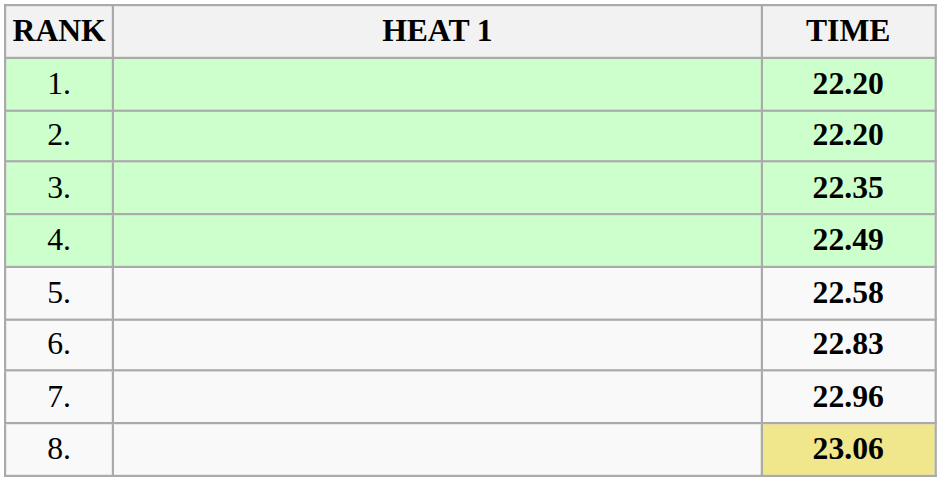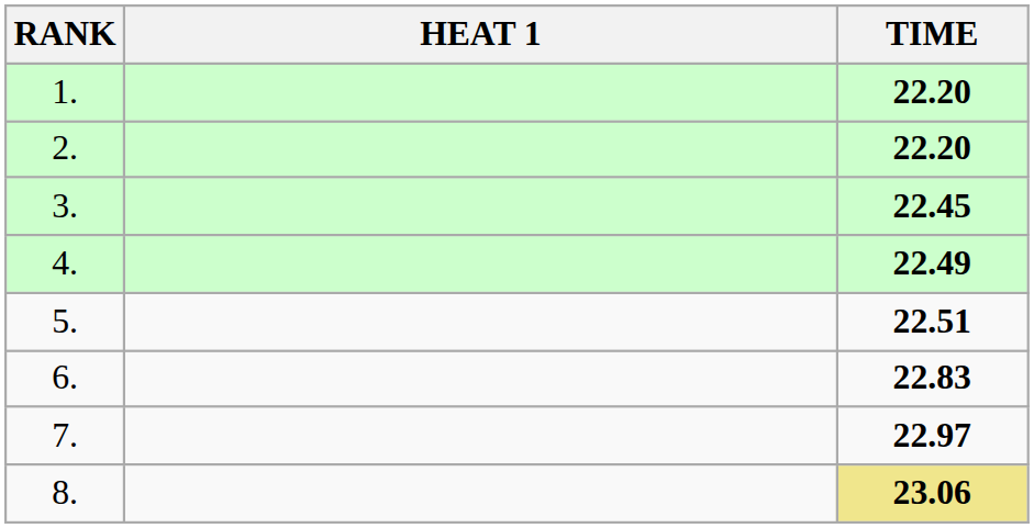 <table class="wikitable" style="border-collapse: collapse; font-size: 90%;">
 <tr>
 <th>RANK</th>
 <th style="width: 20em">HEAT 1</th>
 <th style="width: 5em">TIME</th>
 </tr>
 <tr style="background:#ccffcc;">
 <td align="center">1.</td>
 <td></td>
 <td align="center"><strong>22.20</strong></td>
 </tr>
 <tr style="background:#ccffcc;">
 <td align="center">2.</td>
 <td></td>
 <td align="center"><strong>22.20</strong></td>
 </tr>
 <tr style="background:#ccffcc;">
 <td align="center">3.</td>
 <td></td>
-<td align="center"><strong>22.35</strong></td>
+<td align="center"><strong>22.45</strong></td>
 </tr>
 <tr style="background:#ccffcc;">
 <td align="center">4.</td>
 <td></td>
 <td align="center"><strong>22.49</strong></td>
 </tr>
 <tr>
 <td align="center">5.</td>
 <td></td>
-<td align="center"><strong>22.58</strong></td>
+<td align="center"><strong>22.51</strong></td>
 </tr>
 <tr>
 <td align="center">6.</td>
 <td></td>
 <td align="center"><strong>22.83</strong></td>
 </tr>
 <tr>
 <td align="center">7.</td>
 <td></td>
-<td align="center"><strong>22.96</strong></td>
+<td align="center"><strong>22.97</strong></td>
 </tr>
 <tr>
 <td align="center">8.</td>
 <td></td>
 <td align="center" style="background: khaki;"><strong>23.06</strong></td>
 </tr>
 </table>
